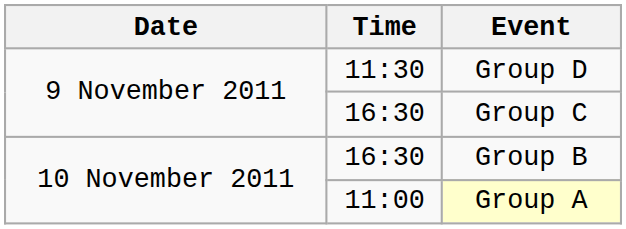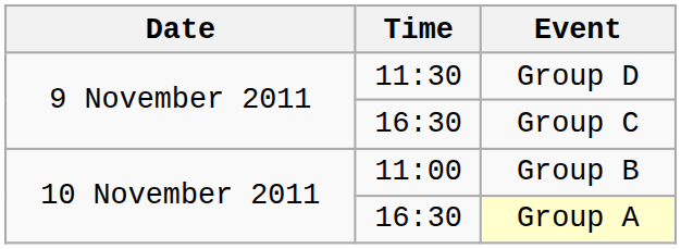 <table class = "wikitable" style="text-align:center;">
 <tr>
 <th width=150>Date</th>
 <th width=50>Time</th>
 <th width=80>Event</th>
 </tr>
 <tr>
 <td rowspan=2>9 November 2011</td>
 <td>11:30</td>
 <td>Group D</td>
 </tr>
 <tr>
 <td>16:30</td>
 <td>Group C</td>
 </tr>
 <tr>
 <td rowspan=2>10 November 2011</td>
-<td>16:30</td>
+<td>11:00</td>
 <td>Group B</td>
 </tr>
 <tr>
-<td>11:00</td>
+<td>16:30</td>
 <td bgcolor=ffffcc>Group A</td>
 </tr>
 </table>
